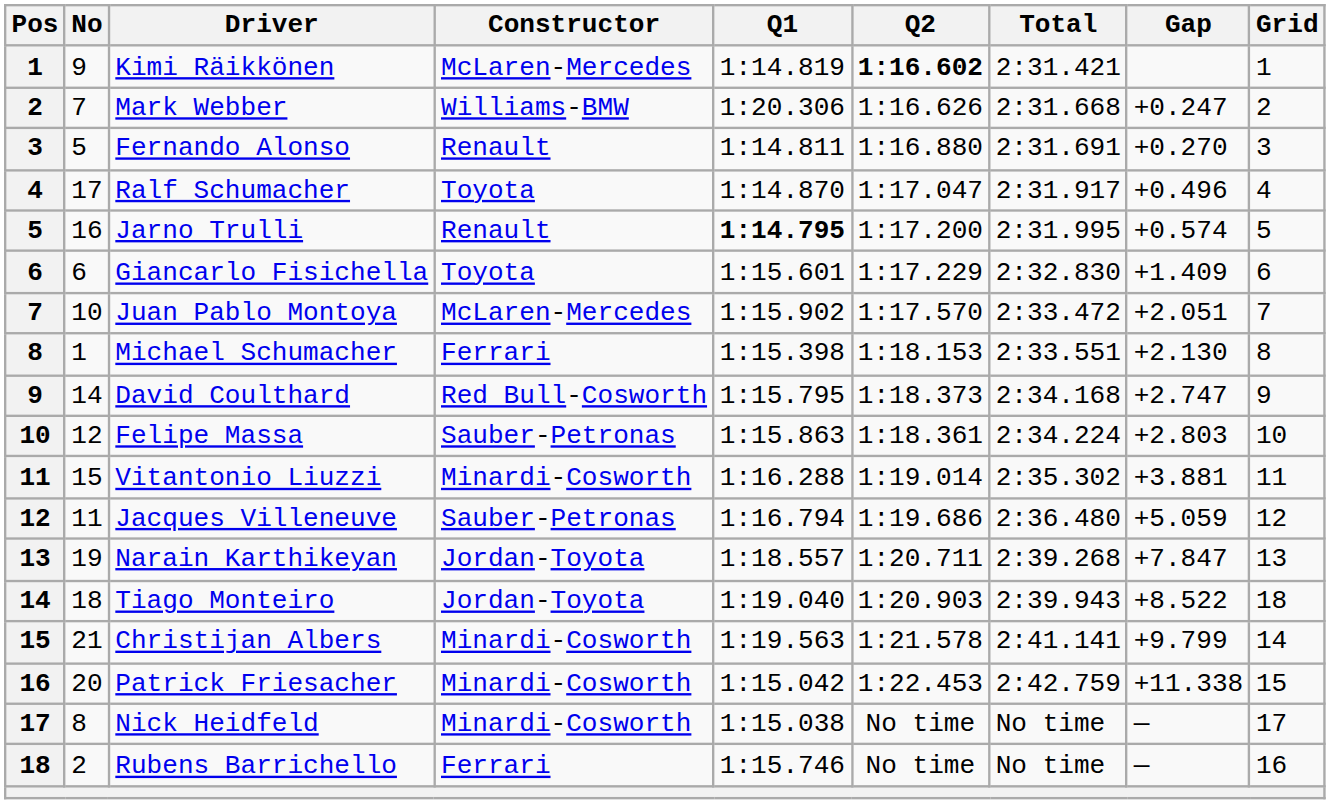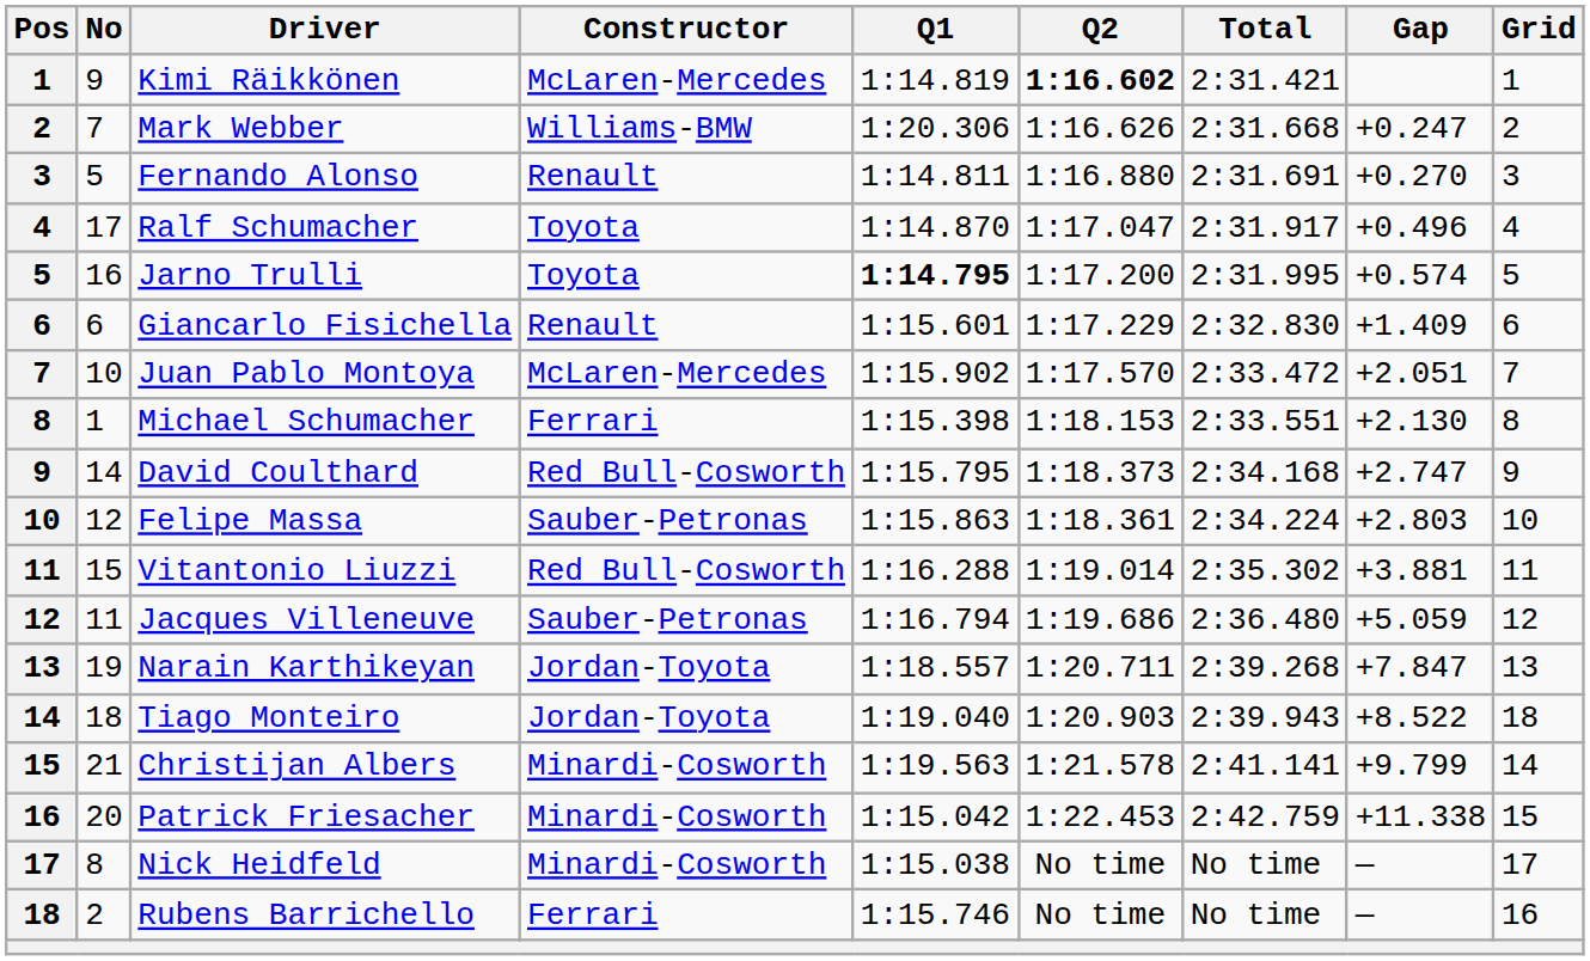 <table class="wikitable sortable" style="font-size: 85%;">
 <tr>
 <th>Pos</th>
 <th>No</th>
 <th>Driver</th>
 <th>Constructor</th>
 <th>Q1</th>
 <th>Q2</th>
 <th>Total</th>
 <th>Gap</th>
 <th>Grid</th>
 </tr>
 <tr>
 <th>1</th>
 <td>9</td>
 <td> <a href='#'>Kimi Räikkönen</a></td>
 <td><a href='#'>McLaren</a>-<a href='#'>Mercedes</a></td>
 <td>1:14.819</td>
 <td align="center"><strong>1:16.602</strong></td>
 <td>2:31.421</td>
 <td></td>
 <td>1</td>
 </tr>
 <tr>
 <th>2</th>
 <td>7</td>
 <td> <a href='#'>Mark Webber</a></td>
 <td><a href='#'>Williams</a>-<a href='#'>BMW</a></td>
 <td>1:20.306</td>
 <td align="center">1:16.626</td>
 <td>2:31.668</td>
 <td>+0.247</td>
 <td>2</td>
 </tr>
 <tr>
 <th>3</th>
 <td>5</td>
 <td> <a href='#'>Fernando Alonso</a></td>
 <td><a href='#'>Renault</a></td>
 <td>1:14.811</td>
 <td align="center">1:16.880</td>
 <td>2:31.691</td>
 <td>+0.270</td>
 <td>3</td>
 </tr>
 <tr>
 <th>4</th>
 <td>17</td>
 <td> <a href='#'>Ralf Schumacher</a></td>
 <td><a href='#'>Toyota</a></td>
 <td>1:14.870</td>
 <td align="center">1:17.047</td>
 <td>2:31.917</td>
 <td>+0.496</td>
 <td>4</td>
 </tr>
 <tr>
 <th>5</th>
 <td>16</td>
 <td> <a href='#'>Jarno Trulli</a></td>
-<td><a href='#'>Renault</a></td>
+<td><a href='#'>Toyota</a></td>
 <td><strong>1:14.795</strong></td>
 <td align="center">1:17.200</td>
 <td>2:31.995</td>
 <td>+0.574</td>
 <td>5</td>
 </tr>
 <tr>
 <th>6</th>
 <td>6</td>
 <td> <a href='#'>Giancarlo Fisichella</a></td>
-<td><a href='#'>Toyota</a></td>
+<td><a href='#'>Renault</a></td>
 <td>1:15.601</td>
 <td align="center">1:17.229</td>
 <td>2:32.830</td>
 <td>+1.409</td>
 <td>6</td>
 </tr>
 <tr>
 <th>7</th>
 <td>10</td>
 <td> <a href='#'>Juan Pablo Montoya</a></td>
 <td><a href='#'>McLaren</a>-<a href='#'>Mercedes</a></td>
 <td>1:15.902</td>
 <td align="center">1:17.570</td>
 <td>2:33.472</td>
 <td>+2.051</td>
 <td>7</td>
 </tr>
 <tr>
 <th>8</th>
 <td>1</td>
 <td> <a href='#'>Michael Schumacher</a></td>
 <td><a href='#'>Ferrari</a></td>
 <td>1:15.398</td>
 <td align="center">1:18.153</td>
 <td>2:33.551</td>
 <td>+2.130</td>
 <td>8</td>
 </tr>
 <tr>
 <th>9</th>
 <td>14</td>
 <td> <a href='#'>David Coulthard</a></td>
 <td><a href='#'>Red Bull</a>-<a href='#'>Cosworth</a></td>
 <td>1:15.795</td>
 <td align="center">1:18.373</td>
 <td>2:34.168</td>
 <td>+2.747</td>
 <td>9</td>
 </tr>
 <tr>
 <th>10</th>
 <td>12</td>
 <td> <a href='#'>Felipe Massa</a></td>
 <td><a href='#'>Sauber</a>-<a href='#'>Petronas</a></td>
 <td>1:15.863</td>
 <td align="center">1:18.361</td>
 <td>2:34.224</td>
 <td>+2.803</td>
 <td>10</td>
 </tr>
 <tr>
 <th>11</th>
 <td>15</td>
 <td> <a href='#'>Vitantonio Liuzzi</a></td>
-<td><a href='#'>Minardi</a>-<a href='#'>Cosworth</a></td>
+<td><a href='#'>Red Bull</a>-<a href='#'>Cosworth</a></td>
 <td>1:16.288</td>
 <td align="center">1:19.014</td>
 <td>2:35.302</td>
 <td>+3.881</td>
 <td>11</td>
 </tr>
 <tr>
 <th>12</th>
 <td>11</td>
 <td> <a href='#'>Jacques Villeneuve</a></td>
 <td><a href='#'>Sauber</a>-<a href='#'>Petronas</a></td>
 <td>1:16.794</td>
 <td align="center">1:19.686</td>
 <td>2:36.480</td>
 <td>+5.059</td>
 <td>12</td>
 </tr>
 <tr>
 <th>13</th>
 <td>19</td>
 <td> <a href='#'>Narain Karthikeyan</a></td>
 <td><a href='#'>Jordan</a>-<a href='#'>Toyota</a></td>
 <td>1:18.557</td>
 <td align="center">1:20.711</td>
 <td>2:39.268</td>
 <td>+7.847</td>
 <td>13</td>
 </tr>
 <tr>
 <th>14</th>
 <td>18</td>
 <td> <a href='#'>Tiago Monteiro</a></td>
 <td><a href='#'>Jordan</a>-<a href='#'>Toyota</a></td>
 <td>1:19.040</td>
 <td align="center">1:20.903</td>
 <td>2:39.943</td>
 <td>+8.522</td>
 <td>18</td>
 </tr>
 <tr>
 <th>15</th>
 <td>21</td>
 <td> <a href='#'>Christijan Albers</a></td>
 <td><a href='#'>Minardi</a>-<a href='#'>Cosworth</a></td>
 <td>1:19.563</td>
 <td align="center">1:21.578</td>
 <td>2:41.141</td>
 <td>+9.799</td>
 <td>14</td>
 </tr>
 <tr>
 <th>16</th>
 <td>20</td>
 <td> <a href='#'>Patrick Friesacher</a></td>
 <td><a href='#'>Minardi</a>-<a href='#'>Cosworth</a></td>
 <td>1:15.042</td>
 <td align="center">1:22.453</td>
 <td>2:42.759</td>
 <td>+11.338</td>
 <td>15</td>
 </tr>
 <tr>
 <th>17</th>
 <td>8</td>
 <td> <a href='#'>Nick Heidfeld</a></td>
 <td><a href='#'>Minardi</a>-<a href='#'>Cosworth</a></td>
 <td>1:15.038</td>
 <td align="center">No time</td>
 <td>No time</td>
 <td>—</td>
 <td>17</td>
 </tr>
 <tr>
 <th>18</th>
 <td>2</td>
 <td> <a href='#'>Rubens Barrichello</a></td>
 <td><a href='#'>Ferrari</a></td>
 <td>1:15.746</td>
 <td align="center">No time</td>
 <td>No time</td>
 <td>—</td>
 <td>16</td>
 </tr>
 <tr>
 <th colspan="9"></th>
 </tr>
 </table>
